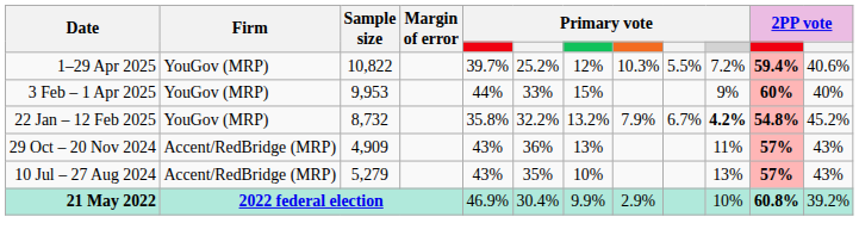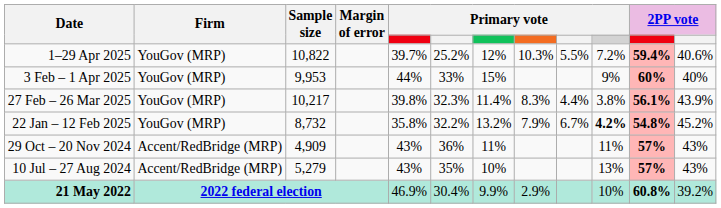 <table class="nowrap wikitable tpl-blanktable" style=text-align:center;font-size:90%>
 <tr>
 <th rowspan=2>Date</th>
 <th rowspan=2>Firm</th>
 <th rowspan=2>Sample<br>size</th>
 <th rowspan=2>Margin<br>of error</th>
 <th colspan=6>Primary vote</th>
 <th colspan=2 class=unsortable style=background:#ebbce3><a href='#'>2PP vote</a></th>
 </tr>
 <tr>
 <th class="unsortable" style="background:#F00011"></th>
 <th class="unsortable" style=background:></th>
 <th class=unsortable style=background:#10C25B></th>
 <th class=unsortable style=background:#f36c21></th>
 <th class=unsortable style=background:></th>
 <th class=unsortable style=background:lightgray></th>
 <th class="unsortable" style="background:#F00011"></th>
 <th class="unsortable" style=background:></th>
 </tr>
 <tr>
 <td align=right>1–29 Apr 2025</td>
 <td align=left>YouGov (MRP)</td>
 <td>10,822</td>
 <td></td>
 <td>39.7%</td>
 <td>25.2%</td>
 <td>12%</td>
 <td>10.3%</td>
 <td>5.5%</td>
 <td>7.2%</td>
 <th style="background:#FFB6B6">59.4%</th>
 <td>40.6%</td>
 </tr>
 <tr>
 <td align=right>3 Feb – 1 Apr 2025</td>
 <td align=left>YouGov (MRP)</td>
 <td>9,953</td>
 <td></td>
 <td>44%</td>
 <td>33%</td>
 <td>15%</td>
 <td></td>
 <td></td>
 <td>9%</td>
 <th style="background:#FFB6B6">60%</th>
 <td>40%</td>
 </tr>
 <tr>
+<td align=right>27 Feb – 26 Mar 2025</td>
+<td align=left>YouGov (MRP)</td>
+<td>10,217</td>
+<td></td>
+<td>39.8%</td>
+<td>32.3%</td>
+<td>11.4%</td>
+<td>8.3%</td>
+<td>4.4%</td>
+<td>3.8%</td>
+<th style="background:#FFB6B6">56.1%</th>
+<td>43.9%</td>
+</tr>
+<tr>
 <td align=right>22 Jan – 12 Feb 2025</td>
 <td align=left>YouGov (MRP)</td>
 <td>8,732</td>
 <td></td>
 <td>35.8%</td>
 <td>32.2%</td>
 <td>13.2%</td>
 <td>7.9%</td>
 <td>6.7%</td>
 <td><strong>4.2%</strong></td>
 <th style="background:#FFB6B6">54.8%</th>
 <td>45.2%</td>
 </tr>
 <tr>
 <td align=right>29 Oct – 20 Nov 2024</td>
 <td align=left>Accent/RedBridge (MRP)</td>
 <td>4,909</td>
 <td></td>
 <td>43%</td>
 <td>36%</td>
-<td>13%</td>
+<td>11%</td>
 <td></td>
 <td></td>
 <td>11%</td>
 <th style="background:#FFB6B6">57%</th>
 <td>43%</td>
 </tr>
 <tr>
 <td align=right>10 Jul – 27 Aug 2024</td>
 <td align=left>Accent/RedBridge (MRP)</td>
 <td>5,279</td>
 <td></td>
 <td>43%</td>
 <td>35%</td>
 <td>10%</td>
 <td></td>
 <td></td>
 <td>13%</td>
 <th style="background:#FFB6B6">57%</th>
 <td>43%</td>
 </tr>
 <tr style="background:#b0e9db">
 <td style="text-align:right" data-sort-value="21-May-2022"><strong>21 May 2022</strong></td>
 <td colspan="3" style="text-align:center"><strong><a href='#'>2022 federal election</a></strong></td>
 <td>46.9%</td>
 <td>30.4%</td>
 <td>9.9%</td>
 <td>2.9%</td>
 <td></td>
 <td>10%</td>
 <td><strong>60.8%</strong></td>
 <td>39.2%</td>
 </tr>
 </table>
